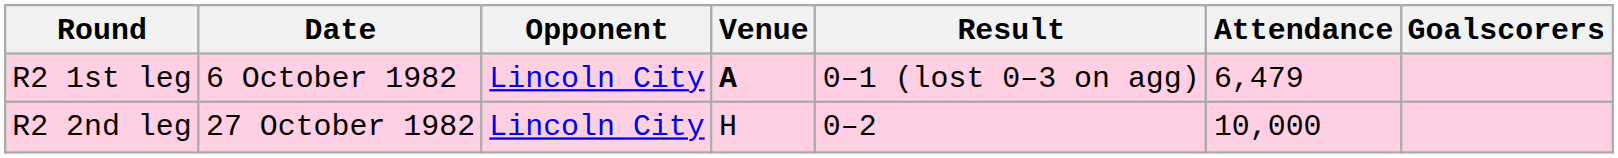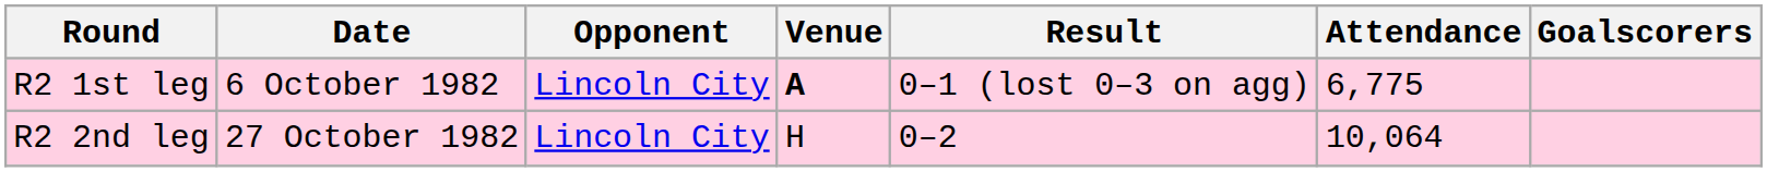 <table class="wikitable">
 <tr>
 <th>Round</th>
 <th>Date</th>
 <th>Opponent</th>
 <th>Venue</th>
 <th>Result</th>
 <th>Attendance</th>
 <th>Goalscorers</th>
 </tr>
 <tr style="background-color: #ffd0e3;">
 <td>R2 1st leg</td>
 <td>6 October 1982</td>
 <td><a href='#'>Lincoln City</a></td>
 <td><strong>A</strong></td>
 <td>0–1 (lost 0–3 on agg)</td>
-<td>6,479</td>
+<td>6,775</td>
 <td></td>
 </tr>
 <tr style="background-color: #ffd0e3;">
 <td>R2 2nd leg</td>
 <td>27 October 1982</td>
 <td><a href='#'>Lincoln City</a></td>
 <td>H</td>
 <td>0–2</td>
-<td>10,000</td>
+<td>10,064</td>
 <td></td>
 </tr>
 </table>
